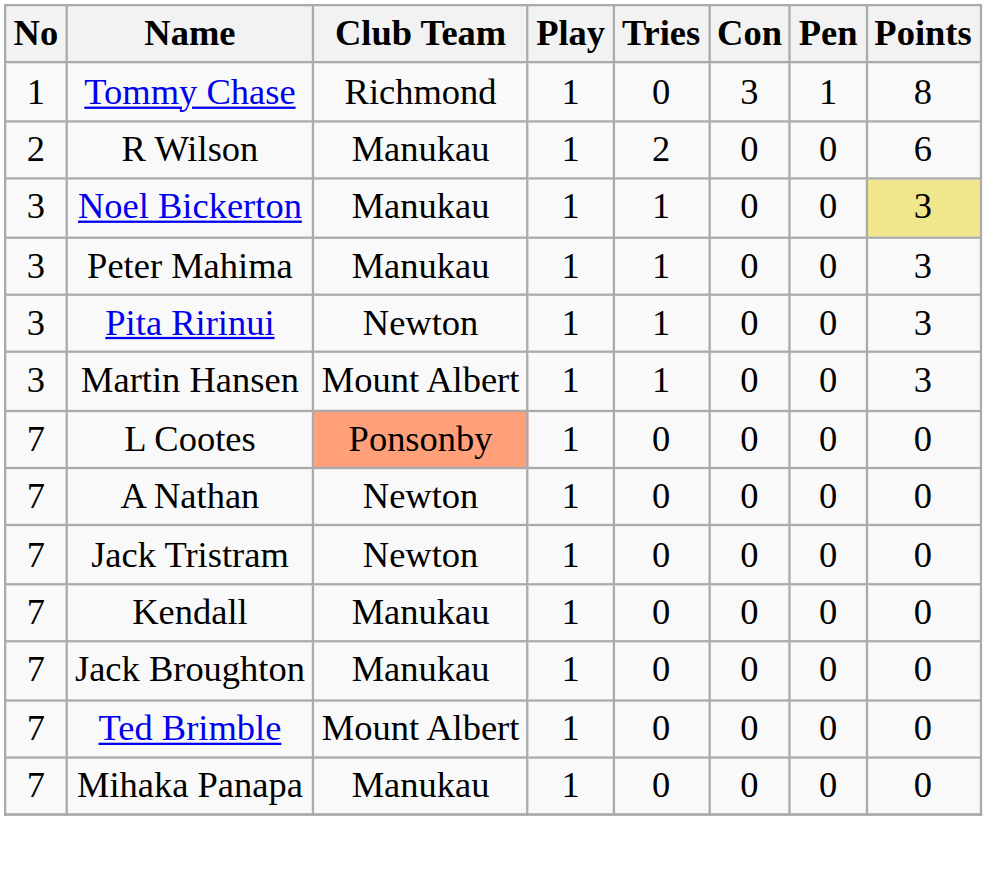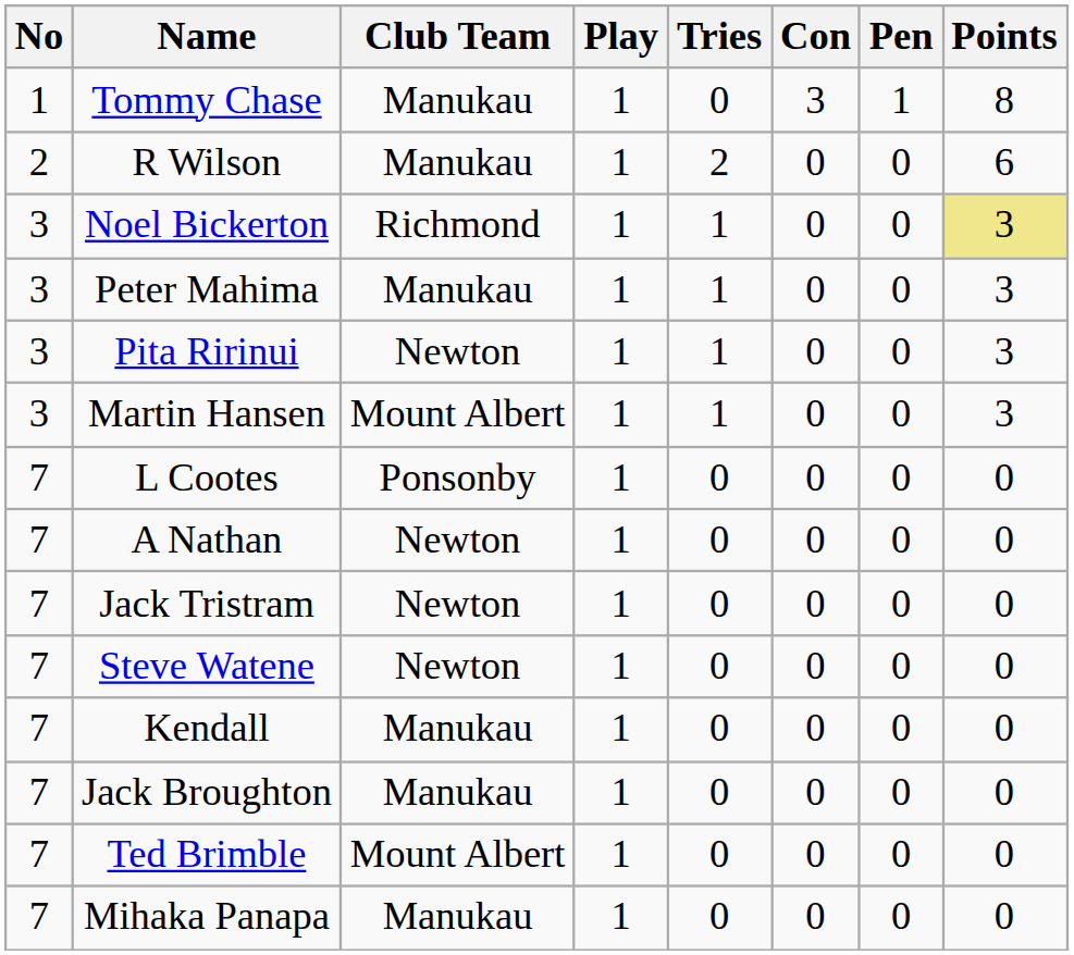 <table class="wikitable sortable" style="text-align: center;">
 <tr>
 <th>No</th>
 <th>Name</th>
 <th>Club Team</th>
 <th>Play</th>
 <th>Tries</th>
 <th>Con</th>
 <th>Pen</th>
 <th>Points</th>
 </tr>
 <tr>
 <td>1</td>
 <td><a href='#'>Tommy Chase</a></td>
-<td>Richmond</td>
+<td>Manukau</td>
 <td>1</td>
 <td>0</td>
 <td>3</td>
 <td>1</td>
 <td>8</td>
 </tr>
 <tr>
 <td>2</td>
 <td>R Wilson</td>
 <td>Manukau</td>
 <td>1</td>
 <td>2</td>
 <td>0</td>
 <td>0</td>
 <td>6</td>
 </tr>
 <tr>
 <td>3</td>
 <td><a href='#'>Noel Bickerton</a></td>
-<td>Manukau</td>
+<td>Richmond</td>
 <td>1</td>
 <td>1</td>
 <td>0</td>
 <td>0</td>
 <td style="background: khaki;">3</td>
 </tr>
 <tr>
 <td>3</td>
 <td>Peter Mahima</td>
 <td>Manukau</td>
 <td>1</td>
 <td>1</td>
 <td>0</td>
 <td>0</td>
 <td>3</td>
 </tr>
 <tr>
 <td>3</td>
 <td><a href='#'>Pita Ririnui</a></td>
 <td>Newton</td>
 <td>1</td>
 <td>1</td>
 <td>0</td>
 <td>0</td>
 <td>3</td>
 </tr>
 <tr>
 <td>3</td>
 <td>Martin Hansen</td>
 <td>Mount Albert</td>
 <td>1</td>
 <td>1</td>
 <td>0</td>
 <td>0</td>
 <td>3</td>
 </tr>
 <tr>
 <td>7</td>
 <td>L Cootes</td>
-<td style="background: lightsalmon;">Ponsonby</td>
+<td>Ponsonby</td>
 <td>1</td>
 <td>0</td>
 <td>0</td>
 <td>0</td>
 <td>0</td>
 </tr>
 <tr>
 <td>7</td>
 <td>A Nathan</td>
 <td>Newton</td>
 <td>1</td>
 <td>0</td>
 <td>0</td>
 <td>0</td>
 <td>0</td>
 </tr>
 <tr>
 <td>7</td>
 <td>Jack Tristram</td>
+<td>Newton</td>
+<td>1</td>
+<td>0</td>
+<td>0</td>
+<td>0</td>
+<td>0</td>
+</tr>
+<tr>
+<td>7</td>
+<td><a href='#'>Steve Watene</a></td>
 <td>Newton</td>
 <td>1</td>
 <td>0</td>
 <td>0</td>
 <td>0</td>
 <td>0</td>
 </tr>
 <tr>
 <td>7</td>
 <td>Kendall</td>
 <td>Manukau</td>
 <td>1</td>
 <td>0</td>
 <td>0</td>
 <td>0</td>
 <td>0</td>
 </tr>
 <tr>
 <td>7</td>
 <td>Jack Broughton</td>
 <td>Manukau</td>
 <td>1</td>
 <td>0</td>
 <td>0</td>
 <td>0</td>
 <td>0</td>
 </tr>
 <tr>
 <td>7</td>
 <td><a href='#'>Ted Brimble</a></td>
 <td>Mount Albert</td>
 <td>1</td>
 <td>0</td>
 <td>0</td>
 <td>0</td>
 <td>0</td>
 </tr>
 <tr>
 <td>7</td>
 <td>Mihaka Panapa</td>
 <td>Manukau</td>
 <td>1</td>
 <td>0</td>
 <td>0</td>
 <td>0</td>
 <td>0</td>
 </tr>
 <tr>
 </tr>
 </table>
